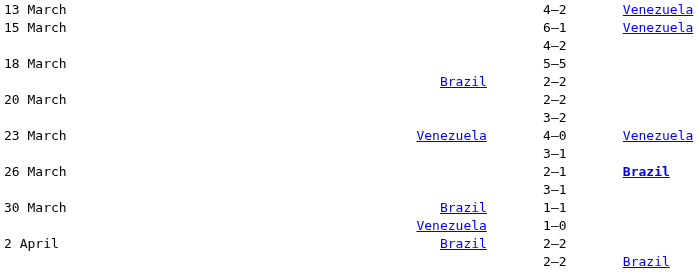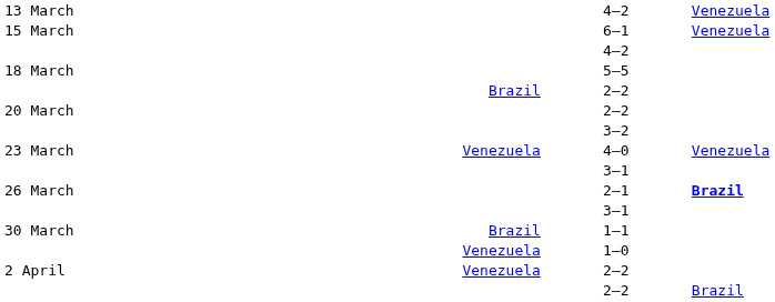 <table cellspacing=1 width=70%>
 <tr>
 <th width=25%></th>
 <th width=30%></th>
 <th width=15%></th>
 <th width=30%></th>
 </tr>
 <tr>
 <td>13 March</td>
 <td align=right></td>
 <td align=center>4–2</td>
 <td> <a href='#'>Venezuela</a></td>
 </tr>
 <tr>
 <td>15 March</td>
 <td align=right></td>
 <td align=center>6–1</td>
 <td> <a href='#'>Venezuela</a></td>
 </tr>
 <tr>
 <td></td>
 <td align=right></td>
 <td align=center>4–2</td>
 <td></td>
 </tr>
 <tr>
 <td>18 March</td>
 <td align=right></td>
 <td align=center>5–5</td>
 <td></td>
 </tr>
 <tr>
 <td></td>
 <td align=right><a href='#'>Brazil</a> </td>
 <td align=center>2–2</td>
 <td></td>
 </tr>
 <tr>
 <td>20 March</td>
 <td align=right></td>
 <td align=center>2–2</td>
 <td></td>
 </tr>
 <tr>
 <td></td>
 <td align=right></td>
 <td align=center>3–2</td>
 <td></td>
 </tr>
 <tr>
 <td>23 March</td>
 <td align=right><a href='#'>Venezuela</a> </td>
 <td align=center>4–0</td>
 <td> <a href='#'>Venezuela</a></td>
 </tr>
 <tr>
 <td></td>
 <td align=right></td>
 <td align=center>3–1</td>
 <td></td>
 </tr>
 <tr>
 <td>26 March</td>
 <td align=right></td>
 <td align=center>2–1</td>
 <td><strong> <a href='#'>Brazil</a></strong></td>
 </tr>
 <tr>
 <td></td>
 <td align=right></td>
 <td align=center>3–1</td>
 <td></td>
 </tr>
 <tr>
 <td>30 March</td>
 <td align=right><a href='#'>Brazil</a> </td>
 <td align=center>1–1</td>
 <td></td>
 </tr>
 <tr>
 <td></td>
 <td align=right><a href='#'>Venezuela</a> </td>
 <td align=center>1–0</td>
 <td></td>
 </tr>
 <tr>
 <td>2 April</td>
-<td align=right><a href='#'>Brazil</a> </td>
+<td align=right><a href='#'>Venezuela</a> </td>
 <td align=center>2–2</td>
 <td></td>
 </tr>
 <tr>
 <td></td>
 <td align=right></td>
 <td align=center>2–2</td>
 <td> <a href='#'>Brazil</a></td>
 </tr>
 </table>
